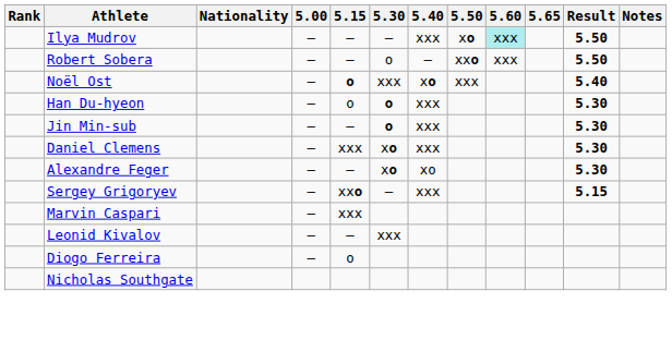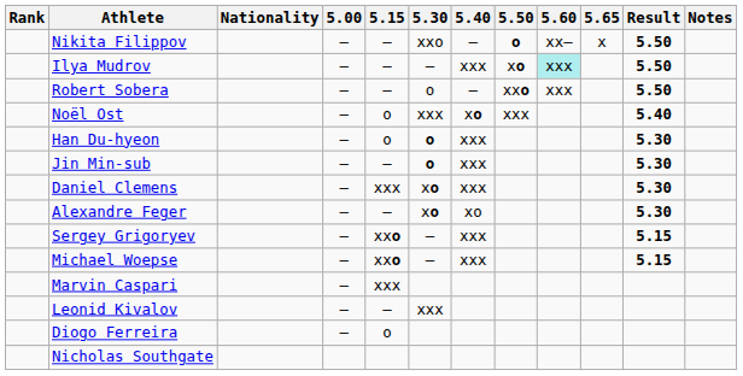 <table class="wikitable sortable" style="text-align:center">
 <tr>
 <th>Rank</th>
 <th>Athlete</th>
 <th>Nationality</th>
 <th>5.00</th>
 <th>5.15</th>
 <th>5.30</th>
 <th>5.40</th>
 <th>5.50</th>
 <th>5.60</th>
 <th>5.65</th>
 <th>Result</th>
 <th>Notes</th>
+</tr>
+<tr>
+<td></td>
+<td align="left"><a href='#'>Nikita Filippov</a></td>
+<td align=left></td>
+<td>–</td>
+<td>–</td>
+<td>xxo</td>
+<td>–</td>
+<td><strong>o</strong></td>
+<td>xx–</td>
+<td>x</td>
+<td><strong>5.50</strong></td>
+<td></td>
 </tr>
 <tr>
 <td></td>
 <td align="left"><a href='#'>Ilya Mudrov</a></td>
 <td align=left></td>
 <td>–</td>
 <td>–</td>
 <td>–</td>
 <td>xxx</td>
 <td>x<strong>o</strong></td>
 <td style="background: paleturquoise;">xxx</td>
 <td></td>
 <td><strong>5.50</strong></td>
 <td></td>
 </tr>
 <tr>
 <td></td>
 <td align="left"><a href='#'>Robert Sobera</a></td>
 <td align=left></td>
 <td>–</td>
 <td>–</td>
 <td>o</td>
 <td>–</td>
 <td>xx<strong>o</strong></td>
 <td>xxx</td>
 <td></td>
 <td><strong>5.50</strong></td>
 <td></td>
 </tr>
 <tr>
 <td></td>
 <td align="left"><a href='#'>Noël Ost</a></td>
 <td align=left></td>
 <td>–</td>
-<td><strong>o</strong></td>
+<td>o</td>
 <td>xxx</td>
 <td>x<strong>o</strong></td>
 <td>xxx</td>
 <td></td>
 <td></td>
 <td><strong>5.40</strong></td>
 <td></td>
 </tr>
 <tr>
 <td></td>
 <td align="left"><a href='#'>Han Du-hyeon</a></td>
 <td align=left></td>
 <td>–</td>
 <td>o</td>
 <td><strong>o</strong></td>
 <td>xxx</td>
 <td></td>
 <td></td>
 <td></td>
 <td><strong>5.30</strong></td>
 <td></td>
 </tr>
 <tr>
 <td></td>
 <td align="left"><a href='#'>Jin Min-sub</a></td>
 <td align=left></td>
 <td>–</td>
 <td>–</td>
 <td><strong>o</strong></td>
 <td>xxx</td>
 <td></td>
 <td></td>
 <td></td>
 <td><strong>5.30</strong></td>
 <td></td>
 </tr>
 <tr>
 <td></td>
 <td align="left"><a href='#'>Daniel Clemens</a></td>
 <td align=left></td>
 <td>–</td>
 <td>xxx</td>
 <td>x<strong>o</strong></td>
 <td>xxx</td>
 <td></td>
 <td></td>
 <td></td>
 <td><strong>5.30</strong></td>
 <td></td>
 </tr>
 <tr>
 <td></td>
 <td align="left"><a href='#'>Alexandre Feger</a></td>
 <td align=left></td>
 <td>–</td>
 <td>–</td>
 <td>x<strong>o</strong></td>
 <td>xo</td>
 <td></td>
 <td></td>
 <td></td>
 <td><strong>5.30</strong></td>
 <td></td>
 </tr>
 <tr>
 <td></td>
 <td align="left"><a href='#'>Sergey Grigoryev</a></td>
 <td align=left></td>
 <td>–</td>
 <td>xx<strong>o</strong></td>
 <td>–</td>
 <td>xxx</td>
 <td></td>
 <td></td>
 <td></td>
 <td><strong>5.15</strong></td>
 <td></td>
 </tr>
 <tr>
 <td></td>
+<td align="left"><a href='#'>Michael Woepse</a></td>
+<td align=left></td>
+<td>–</td>
+<td>xx<strong>o</strong></td>
+<td>–</td>
+<td>xxx</td>
+<td></td>
+<td></td>
+<td></td>
+<td><strong>5.15</strong></td>
+<td></td>
+</tr>
+<tr>
+<td></td>
 <td align="left"><a href='#'>Marvin Caspari</a></td>
 <td align=left></td>
 <td>–</td>
 <td>xxx</td>
 <td></td>
 <td></td>
 <td></td>
 <td></td>
 <td></td>
 <td><strong></strong></td>
 <td></td>
 </tr>
 <tr>
 <td></td>
 <td align="left"><a href='#'>Leonid Kivalov</a></td>
 <td align=left></td>
 <td>–</td>
 <td>–</td>
 <td>xxx</td>
 <td></td>
 <td></td>
 <td></td>
 <td></td>
 <td><strong></strong></td>
 <td></td>
 </tr>
 <tr>
 <td></td>
 <td align="left"><a href='#'>Diogo Ferreira</a></td>
 <td align=left></td>
 <td>–</td>
 <td>o</td>
 <td></td>
 <td></td>
 <td></td>
 <td></td>
 <td></td>
 <td><strong></strong></td>
 <td></td>
 </tr>
 <tr>
 <td></td>
 <td align="left"><a href='#'>Nicholas Southgate</a></td>
 <td align=left></td>
 <td></td>
 <td></td>
 <td></td>
 <td></td>
 <td></td>
 <td></td>
 <td></td>
 <td><strong></strong></td>
 <td></td>
 </tr>
 </table>
